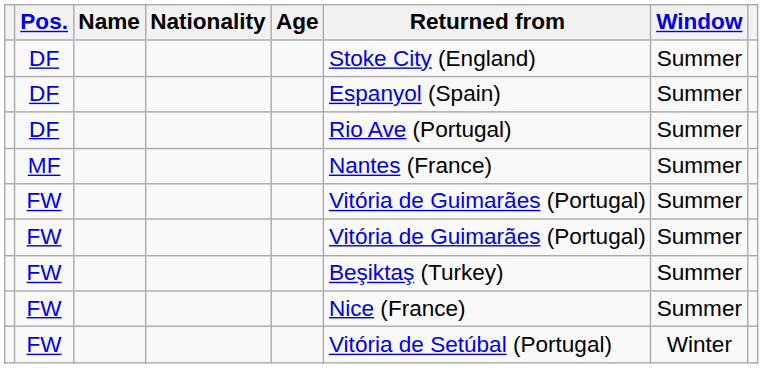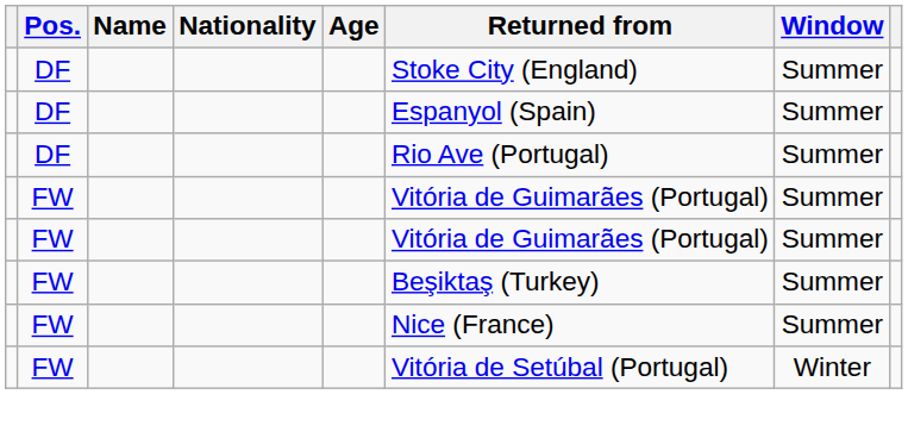 <table class="wikitable sortable" style="text-align:center;">
 <tr>
 <th scope=col></th>
 <th scope=col><a href='#'>Pos.</a></th>
 <th scope=col>Name</th>
 <th scope=col>Nationality</th>
 <th scope=col>Age</th>
 <th scope=col>Returned from</th>
 <th scope=col><a href='#'>Window</a></th>
 <th scope=col class=unsortable></th>
 </tr>
 <tr>
 <td></td>
 <td><a href='#'>DF</a></td>
 <td align=left></td>
 <td align=left></td>
 <td></td>
 <td align=left><a href='#'>Stoke City</a> (England)</td>
 <td>Summer</td>
 <td></td>
 </tr>
 <tr>
 <td></td>
 <td><a href='#'>DF</a></td>
 <td align=left></td>
 <td align=left></td>
 <td></td>
 <td align=left><a href='#'>Espanyol</a> (Spain)</td>
 <td>Summer</td>
 <td></td>
 </tr>
 <tr>
 <td></td>
 <td><a href='#'>DF</a></td>
 <td align=left></td>
 <td align=left></td>
 <td></td>
 <td align=left><a href='#'>Rio Ave</a> (Portugal)</td>
-<td>Summer</td>
-<td></td>
-</tr>
-<tr>
-<td></td>
-<td><a href='#'>MF</a></td>
-<td align=left></td>
-<td align=left></td>
-<td></td>
-<td align=left><a href='#'>Nantes</a> (France)</td>
 <td>Summer</td>
 <td></td>
 </tr>
 <tr>
 <td></td>
 <td><a href='#'>FW</a></td>
 <td align=left></td>
 <td align=left></td>
 <td></td>
 <td align=left><a href='#'>Vitória de Guimarães</a> (Portugal)</td>
 <td>Summer</td>
 <td></td>
 </tr>
 <tr>
 <td></td>
 <td><a href='#'>FW</a></td>
 <td align=left></td>
 <td align=left></td>
 <td></td>
 <td align=left><a href='#'>Vitória de Guimarães</a> (Portugal)</td>
 <td>Summer</td>
 <td></td>
 </tr>
 <tr>
 <td></td>
 <td><a href='#'>FW</a></td>
 <td align=left></td>
 <td align=left></td>
 <td></td>
 <td align=left><a href='#'>Beşiktaş</a> (Turkey)</td>
 <td>Summer</td>
 <td></td>
 </tr>
 <tr>
 <td></td>
 <td><a href='#'>FW</a></td>
 <td align=left></td>
 <td align=left></td>
 <td></td>
 <td align=left><a href='#'>Nice</a> (France)</td>
 <td>Summer</td>
 <td></td>
 </tr>
 <tr>
 <td></td>
 <td><a href='#'>FW</a></td>
 <td align=left></td>
 <td align=left></td>
 <td></td>
 <td align=left><a href='#'>Vitória de Setúbal</a> (Portugal)</td>
 <td>Winter</td>
 <td></td>
 </tr>
 </table>
